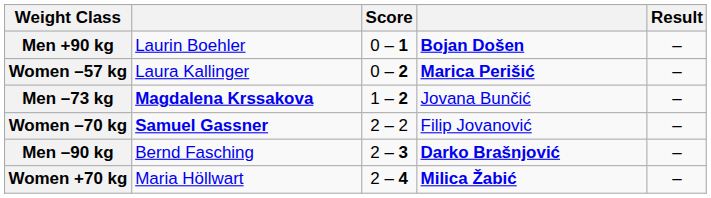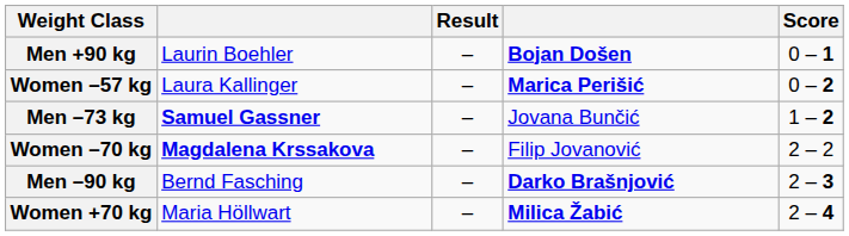 <table class="wikitable">
 <tr>
 <th>Weight Class</th>
 <th style="width:210px;"></th>
+<th>Result</th>
+<th style="width:210px;"></th>
 <th>Score</th>
-<th style="width:210px;"></th>
-<th>Result</th>
 </tr>
 <tr>
 <th>Men +90 kg</th>
 <td><a href='#'>Laurin Boehler</a></td>
+<td align="center"> – <strong></strong></td>
+<td><strong><a href='#'>Bojan Došen</a></strong></td>
 <td align="center">0 – <strong>1</strong></td>
-<td><strong><a href='#'>Bojan Došen</a></strong></td>
-<td align="center"> – <strong></strong></td>
 </tr>
 <tr>
 <th>Women –57 kg</th>
 <td><a href='#'>Laura Kallinger</a></td>
+<td align="center"> – <strong></strong></td>
+<td><strong><a href='#'>Marica Perišić</a></strong></td>
 <td align="center">0 – <strong>2</strong></td>
-<td><strong><a href='#'>Marica Perišić</a></strong></td>
-<td align="center"> – <strong></strong></td>
 </tr>
 <tr>
 <th>Men –73 kg</th>
-<td><strong><a href='#'>Magdalena Krssakova</a></strong></td>
+<td><strong><a href='#'>Samuel Gassner</a></strong></td>
+<td align="center"><strong></strong> – </td>
+<td><a href='#'>Jovana Bunčić</a></td>
 <td align="center">1 – <strong>2</strong></td>
-<td><a href='#'>Jovana Bunčić</a></td>
-<td align="center"><strong></strong> – </td>
 </tr>
 <tr>
 <th>Women –70 kg</th>
-<td><strong><a href='#'>Samuel Gassner</a></strong></td>
+<td><strong><a href='#'>Magdalena Krssakova</a></strong></td>
+<td align="center"><strong></strong> – </td>
+<td><a href='#'>Filip Jovanović</a></td>
 <td align="center">2 – 2</td>
-<td><a href='#'>Filip Jovanović</a></td>
-<td align="center"><strong></strong> – </td>
 </tr>
 <tr>
 <th>Men –90 kg</th>
 <td><a href='#'>Bernd Fasching</a></td>
+<td align="center"> – <strong></strong></td>
+<td><strong><a href='#'>Darko Brašnjović</a></strong></td>
 <td align="center">2 – <strong>3</strong></td>
-<td><strong><a href='#'>Darko Brašnjović</a></strong></td>
-<td align="center"> – <strong></strong></td>
 </tr>
 <tr>
 <th>Women +70 kg</th>
 <td><a href='#'>Maria Höllwart</a></td>
+<td align="center"> – <strong></strong></td>
+<td><strong><a href='#'>Milica Žabić</a></strong></td>
 <td align="center">2 – <strong>4</strong></td>
-<td><strong><a href='#'>Milica Žabić</a></strong></td>
-<td align="center"> – <strong></strong></td>
 </tr>
 </table>
